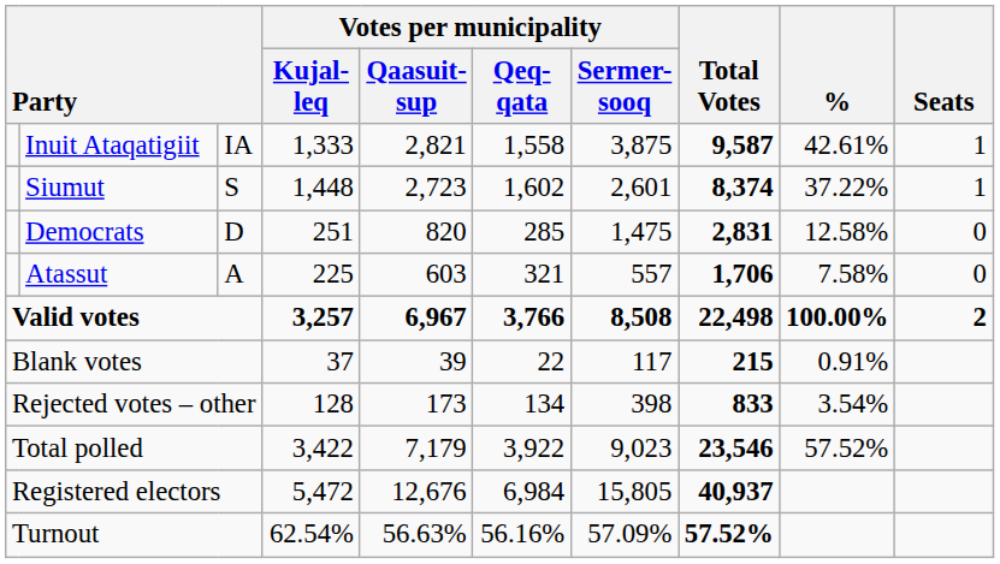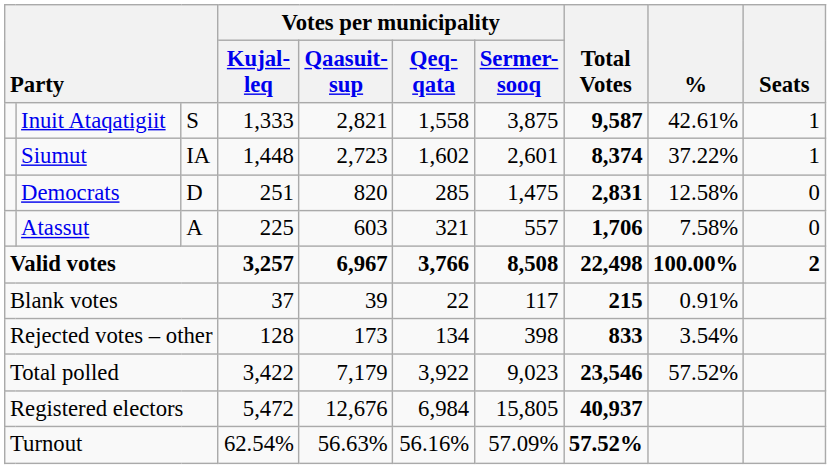 <table class="wikitable" border="1" style="text-align:right;">
 <tr>
 <th style="text-align:left;" valign=bottom rowspan=2 colspan=3>Party</th>
 <th colspan=4>Votes per municipality</th>
 <th align=center valign=bottom rowspan=2 width="50">Total Votes</th>
 <th align=center valign=bottom rowspan=2 width="50">%</th>
 <th align=center valign=bottom rowspan=2 width="50">Seats</th>
 </tr>
 <tr>
 <th align=center valign=bottom width="50"><a href='#'>Kujal- leq</a></th>
 <th align=center valign=bottom width="50"><a href='#'>Qaasuit- sup</a></th>
 <th align=center valign=bottom width="50"><a href='#'>Qeq- qata</a></th>
 <th align=center valign=bottom width="50"><a href='#'>Sermer- sooq</a></th>
 </tr>
 <tr>
 <td></td>
 <td align=left><a href='#'>Inuit Ataqatigiit</a></td>
-<td align=left>IA</td>
+<td align=left>S</td>
 <td>1,333</td>
 <td>2,821</td>
 <td>1,558</td>
 <td>3,875</td>
 <td><strong>9,587</strong></td>
 <td>42.61%</td>
 <td>1</td>
 </tr>
 <tr>
 <td></td>
 <td align=left><a href='#'>Siumut</a></td>
-<td align=left>S</td>
+<td align=left>IA</td>
 <td>1,448</td>
 <td>2,723</td>
 <td>1,602</td>
 <td>2,601</td>
 <td><strong>8,374</strong></td>
 <td>37.22%</td>
 <td>1</td>
 </tr>
 <tr>
 <td></td>
 <td align=left><a href='#'>Democrats</a></td>
 <td align=left>D</td>
 <td>251</td>
 <td>820</td>
 <td>285</td>
 <td>1,475</td>
 <td><strong>2,831</strong></td>
 <td>12.58%</td>
 <td>0</td>
 </tr>
 <tr>
 <td></td>
 <td align=left><a href='#'>Atassut</a></td>
 <td align=left>A</td>
 <td>225</td>
 <td>603</td>
 <td>321</td>
 <td>557</td>
 <td><strong>1,706</strong></td>
 <td>7.58%</td>
 <td>0</td>
 </tr>
 <tr style="font-weight:bold">
 <td align=left colspan=3>Valid votes</td>
 <td>3,257</td>
 <td>6,967</td>
 <td>3,766</td>
 <td>8,508</td>
 <td>22,498</td>
 <td>100.00%</td>
 <td>2</td>
 </tr>
 <tr>
 <td align=left colspan=3>Blank votes</td>
 <td>37</td>
 <td>39</td>
 <td>22</td>
 <td>117</td>
 <td><strong>215</strong></td>
 <td>0.91%</td>
 <td></td>
 </tr>
 <tr>
 <td align=left colspan=3>Rejected votes – other</td>
 <td>128</td>
 <td>173</td>
 <td>134</td>
 <td>398</td>
 <td><strong>833</strong></td>
 <td>3.54%</td>
 <td></td>
 </tr>
 <tr>
 <td align=left colspan=3>Total polled</td>
 <td>3,422</td>
 <td>7,179</td>
 <td>3,922</td>
 <td>9,023</td>
 <td><strong>23,546</strong></td>
 <td>57.52%</td>
 <td></td>
 </tr>
 <tr>
 <td align=left colspan=3>Registered electors</td>
 <td>5,472</td>
 <td>12,676</td>
 <td>6,984</td>
 <td>15,805</td>
 <td><strong>40,937</strong></td>
 <td></td>
 <td></td>
 </tr>
 <tr>
 <td align=left colspan=3>Turnout</td>
 <td>62.54%</td>
 <td>56.63%</td>
 <td>56.16%</td>
 <td>57.09%</td>
 <td><strong>57.52%</strong></td>
 <td></td>
 <td></td>
 </tr>
 </table>
